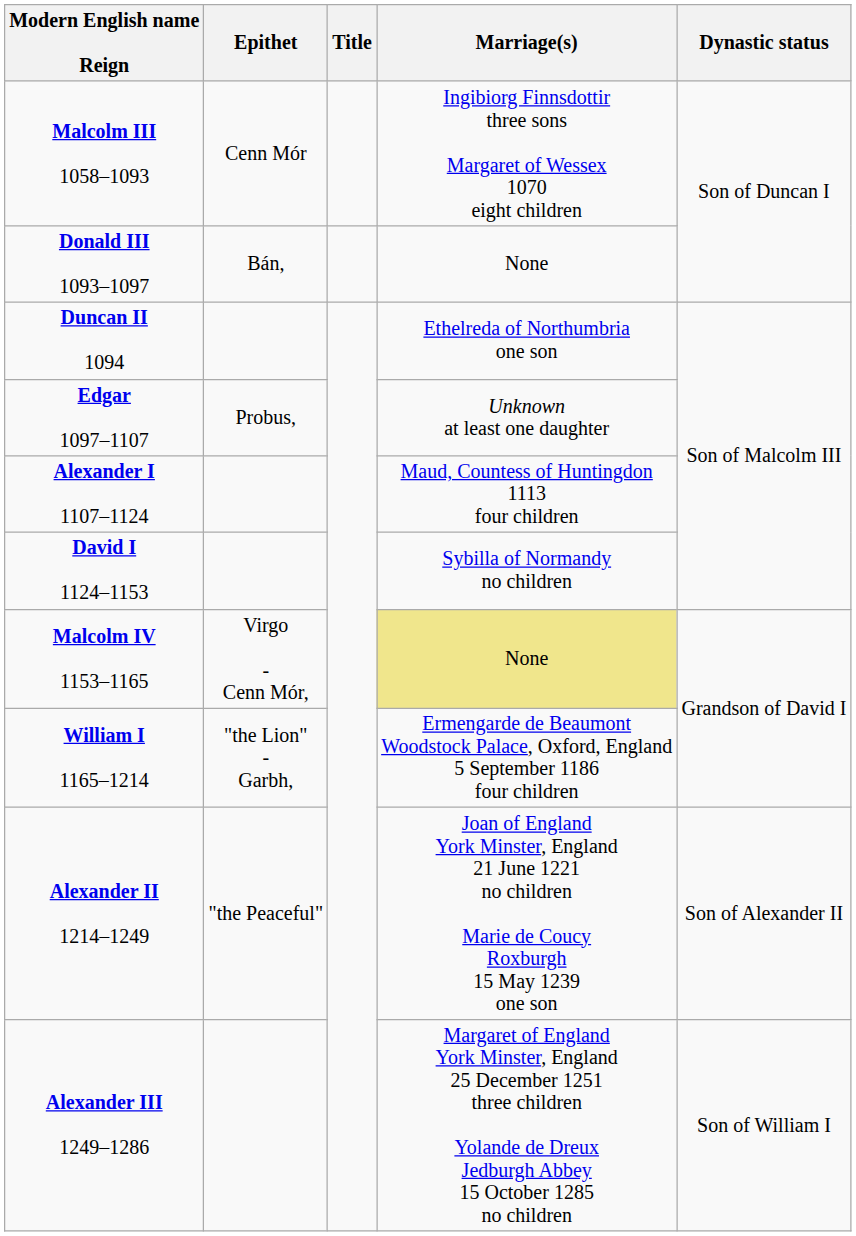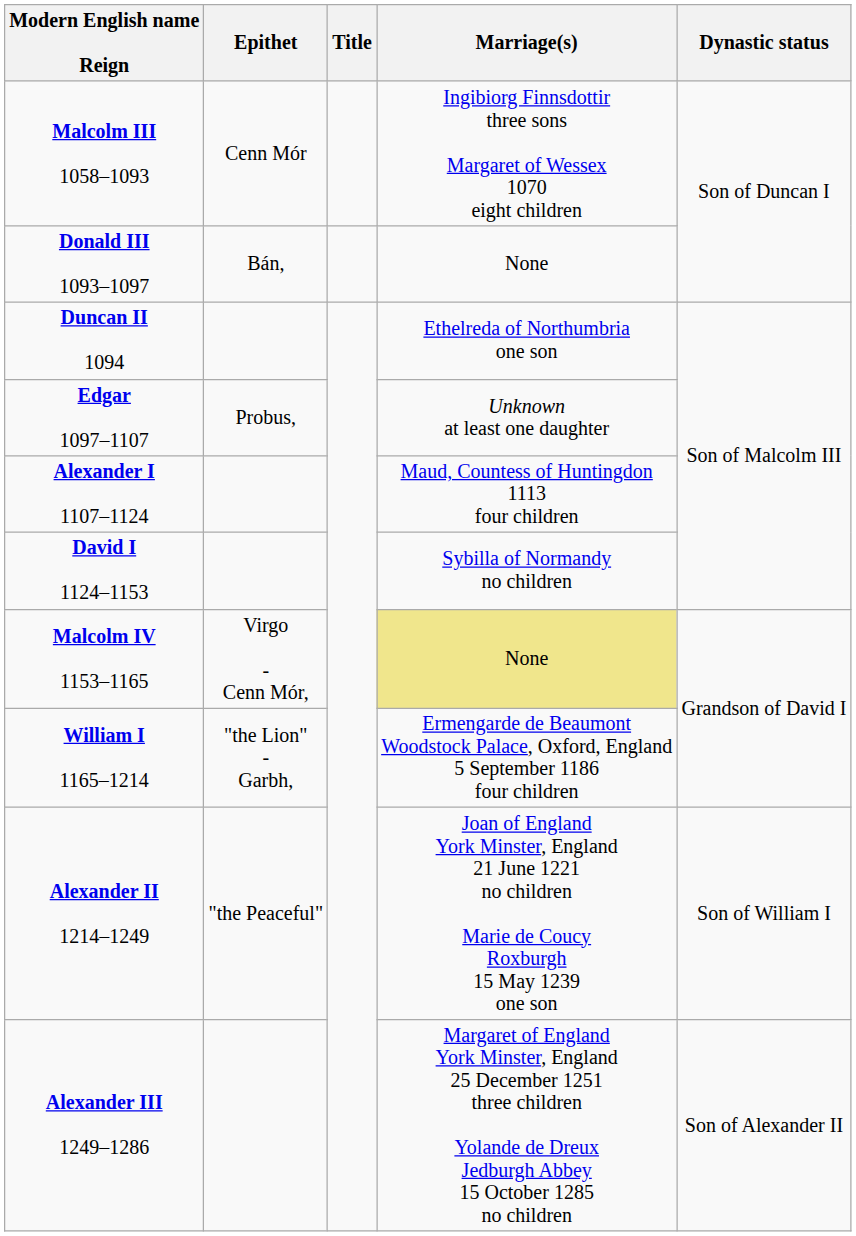 <table class="wikitable">
 <tr>
 <th>Modern English name<br><br>Reign</th>
 <th>Epithet</th>
 <th>Title</th>
 <th>Marriage(s)</th>
 <th>Dynastic status</th>
 </tr>
 <tr>
 <td align=center><strong><a href='#'>Malcolm III</a></strong><br><br>1058–1093</td>
 <td align=center>Cenn Mór </td>
 <td align=center></td>
 <td align=center><a href='#'>Ingibiorg Finnsdottir</a><br>three sons<br><br><a href='#'>Margaret of Wessex</a><br>1070<br>eight children</td>
 <td rowspan="2" align="center">Son of Duncan I</td>
 </tr>
 <tr>
 <td align=center><strong><a href='#'>Donald III</a></strong><br><br>1093–1097</td>
 <td align=center>Bán, <br></td>
 <td align=center></td>
 <td align=center>None</td>
 </tr>
 <tr>
 <td align=center><strong><a href='#'>Duncan II</a></strong><br><br>1094</td>
 <td align=center></td>
 <td rowspan="8" align="center"></td>
 <td align=center><a href='#'>Ethelreda of Northumbria</a><br>one son</td>
 <td rowspan="4" align="center">Son of Malcolm III</td>
 </tr>
 <tr>
 <td align=center><strong><a href='#'>Edgar</a></strong><br><br>1097–1107</td>
 <td align=center>Probus, <br></td>
 <td align=center><em>Unknown</em><br>at least one daughter</td>
 </tr>
 <tr>
 <td align=center><strong><a href='#'>Alexander I</a></strong><br><br>1107–1124</td>
 <td align=center></td>
 <td align=center><a href='#'>Maud, Countess of Huntingdon</a><br>1113<br>four children</td>
 </tr>
 <tr>
 <td align=center><strong><a href='#'>David I</a></strong><br><br>1124–1153</td>
 <td align=center></td>
 <td align=center><a href='#'>Sybilla of Normandy</a><br>no children</td>
 </tr>
 <tr>
 <td align=center><strong><a href='#'>Malcolm IV</a></strong><br><br>1153–1165</td>
 <td align=center>Virgo<br><br>-<br>Cenn Mór, <br></td>
 <td align=center style="background: khaki;">None</td>
 <td rowspan="2" align="center">Grandson of David I</td>
 </tr>
 <tr>
 <td align=center><strong><a href='#'>William I</a></strong><br><br>1165–1214</td>
 <td align=center>"the Lion"<br>-<br>Garbh, <br></td>
 <td align=center><a href='#'>Ermengarde de Beaumont</a><br><a href='#'>Woodstock Palace</a>, Oxford, England<br>5 September 1186<br>four children</td>
 </tr>
 <tr>
 <td align=center><strong><a href='#'>Alexander II</a></strong><br><br>1214–1249</td>
 <td align=center>"the Peaceful"</td>
 <td align=center><a href='#'>Joan of England</a><br><a href='#'>York Minster</a>, England<br>21 June 1221<br>no children<br><br><a href='#'>Marie de Coucy</a><br><a href='#'>Roxburgh</a><br>15 May 1239<br>one son</td>
-<td align=center>Son of Alexander II</td>
+<td align=center>Son of William I</td>
 </tr>
 <tr>
 <td align=center><strong><a href='#'>Alexander III</a></strong><br><br>1249–1286</td>
 <td align=center></td>
 <td align=center><a href='#'>Margaret of England</a><br><a href='#'>York Minster</a>, England<br>25 December 1251<br>three children<br><br><a href='#'>Yolande de Dreux</a><br><a href='#'>Jedburgh Abbey</a><br>15 October 1285<br>no children</td>
-<td align=center>Son of William I</td>
+<td align=center>Son of Alexander II</td>
 </tr>
 </table>
